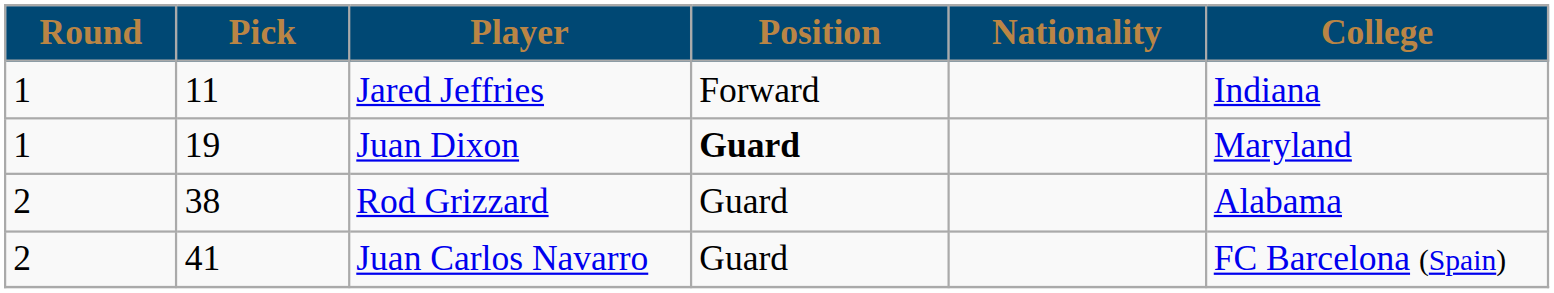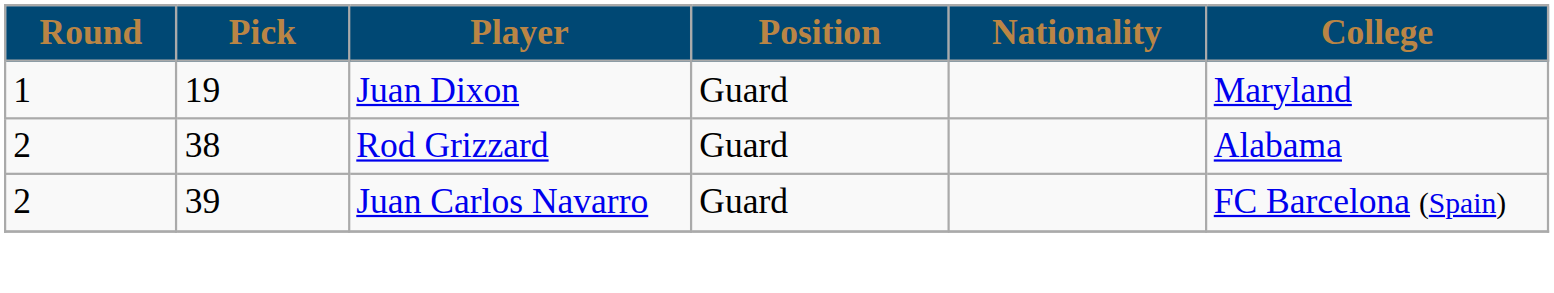 <table class="wikitable sortable sortable">
 <tr>
 <th style="background:#004874; color:#BA8545" width="10%">Round</th>
 <th style="background:#004874; color:#BA8545" width="10%">Pick</th>
 <th style="background:#004874; color:#BA8545" width="20%">Player</th>
 <th style="background:#004874; color:#BA8545" width="15%">Position</th>
 <th style="background:#004874; color:#BA8545" width="15%">Nationality</th>
 <th style="background:#004874; color:#BA8545" width="20%">College</th>
 </tr>
 <tr>
 <td>1</td>
-<td>11</td>
-<td><a href='#'>Jared Jeffries</a></td>
-<td>Forward</td>
-<td></td>
-<td><a href='#'>Indiana</a></td>
-</tr>
-<tr>
-<td>1</td>
 <td>19</td>
 <td><a href='#'>Juan Dixon</a></td>
-<td><strong>Guard</strong></td>
+<td>Guard</td>
 <td></td>
 <td><a href='#'>Maryland</a></td>
 </tr>
 <tr>
 <td>2</td>
 <td>38</td>
 <td><a href='#'>Rod Grizzard</a></td>
 <td>Guard</td>
 <td></td>
 <td><a href='#'>Alabama</a></td>
 </tr>
 <tr>
 <td>2</td>
-<td>41</td>
+<td>39</td>
 <td><a href='#'>Juan Carlos Navarro</a></td>
 <td>Guard</td>
 <td></td>
 <td><a href='#'>FC Barcelona</a> <small>(<a href='#'>Spain</a>)</small></td>
 </tr>
 <tr>
 </tr>
 </table>
